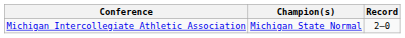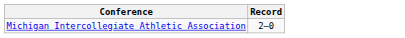 <table class="wikitable" style="text-align:center;">
 <tr>
 <th>Conference</th>
-<th>Champion(s)</th>
 <th>Record</th>
 </tr>
 <tr>
 <td><a href='#'>Michigan Intercollegiate Athletic Association</a></td>
-<td><a href='#'>Michigan State Normal</a></td>
 <td>2–0</td>
 </tr>
 </table>
